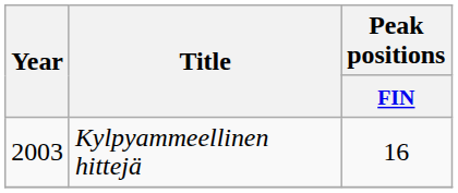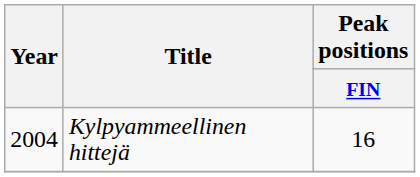 <table class="wikitable">
 <tr>
 <th align="center" rowspan="2" width="10">Year</th>
 <th align="center" rowspan="2" width="160">Title</th>
 <th align="center" colspan="1" width="20">Peak positions</th>
 </tr>
 <tr>
 <th width="20"><small><a href='#'>FIN</a><br></small></th>
 </tr>
 <tr>
-<td>2003</td>
+<td>2004</td>
 <td><em>Kylpyammeellinen hittejä</em></td>
 <td style="text-align:center;">16</td>
 </tr>
 <tr>
 </tr>
 </table>
